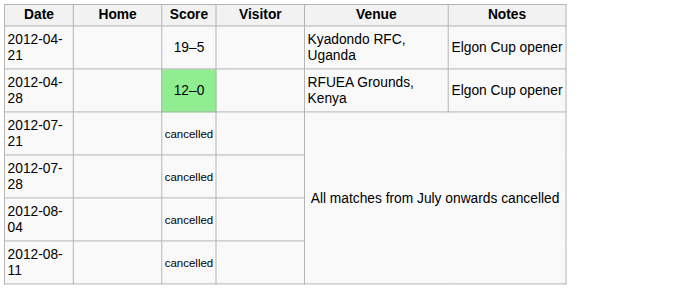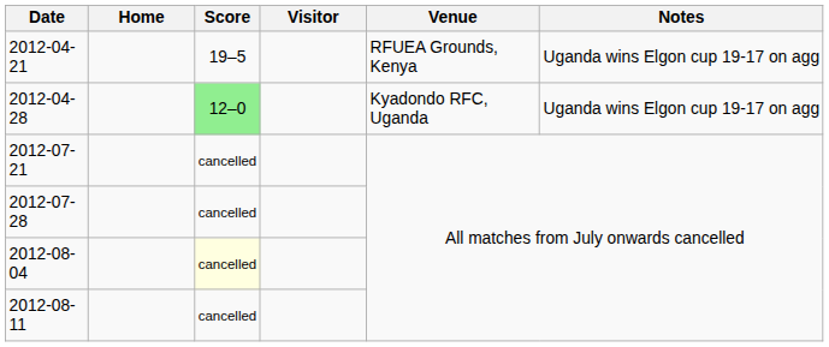 <table class="wikitable sortable">
 <tr>
 <th width="73">Date</th>
 <th width="95">Home</th>
 <th width="50">Score</th>
 <th width="95">Visitor</th>
 <th width="160">Venue</th>
 <th>Notes</th>
 </tr>
 <tr style="height: 50px;">
 <td>2012-04-21</td>
 <td align=right></td>
 <td align=center>19–5</td>
 <td></td>
-<td>Kyadondo RFC, Uganda</td>
-<td>Elgon Cup opener</td>
+<td>RFUEA Grounds, Kenya</td>
+<td>Uganda wins Elgon cup 19-17  on agg</td>
 </tr>
 <tr style="height: 50px;">
 <td>2012-04-28</td>
 <td align=right></td>
 <td align=center style="background: lightgreen;">12–0</td>
 <td></td>
-<td>RFUEA Grounds, Kenya</td>
-<td>Elgon Cup opener</td>
+<td>Kyadondo RFC, Uganda</td>
+<td>Uganda wins Elgon cup 19-17  on agg</td>
 </tr>
 <tr style="height: 50px;">
 <td Match 3>2012-07-21</td>
 <td align=right></td>
 <td align=center><small>cancelled</small></td>
 <td></td>
 <td colspan=2 rowspan=4 align=center>All matches from July onwards cancelled</td>
 </tr>
 <tr style="height: 50px;">
 <td>2012-07-28</td>
 <td align=right></td>
 <td align=center><small>cancelled</small></td>
 <td></td>
 </tr>
 <tr style="height: 50px;">
 <td>2012-08-04</td>
 <td align=right></td>
-<td align=center><small>cancelled</small></td>
+<td align=center style="background: lightyellow;"><small>cancelled</small></td>
 <td></td>
 </tr>
 <tr style="height: 50px;">
 <td>2012-08-11</td>
 <td align=right></td>
 <td align=center><small>cancelled</small></td>
 <td></td>
 </tr>
 </table>
